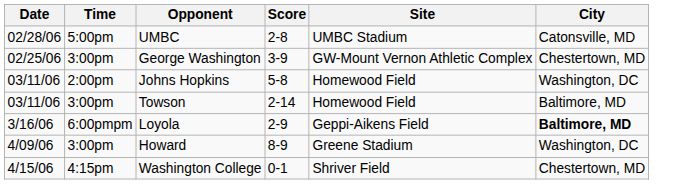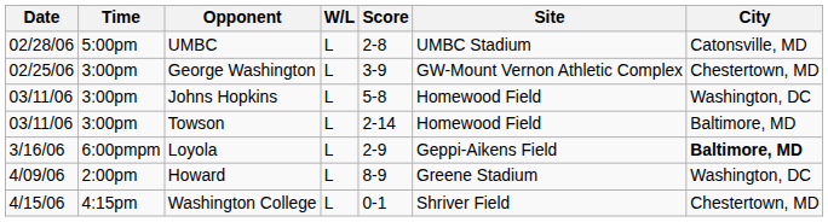 <table class="wikitable">
 <tr>
 <th>Date</th>
 <th>Time</th>
 <th>Opponent</th>
+<th>W/L</th>
 <th>Score</th>
 <th>Site</th>
 <th>City</th>
 </tr>
 <tr>
 <td>02/28/06</td>
 <td>5:00pm</td>
 <td>UMBC</td>
+<td>L</td>
 <td>2-8</td>
 <td>UMBC Stadium</td>
 <td>Catonsville, MD</td>
 </tr>
 <tr>
 <td>02/25/06</td>
 <td>3:00pm</td>
 <td>George Washington</td>
+<td>L</td>
 <td>3-9</td>
 <td>GW-Mount Vernon Athletic Complex</td>
 <td>Chestertown, MD</td>
 </tr>
 <tr>
 <td>03/11/06</td>
-<td>2:00pm</td>
+<td>3:00pm</td>
 <td>Johns Hopkins</td>
+<td>L</td>
 <td>5-8</td>
 <td>Homewood Field</td>
 <td>Washington, DC</td>
 </tr>
 <tr>
 <td>03/11/06</td>
 <td>3:00pm</td>
 <td>Towson</td>
+<td>L</td>
 <td>2-14</td>
 <td>Homewood Field</td>
 <td>Baltimore, MD</td>
 </tr>
 <tr>
 <td>3/16/06</td>
 <td>6:00pmpm</td>
 <td>Loyola</td>
+<td>L</td>
 <td>2-9</td>
 <td>Geppi-Aikens Field</td>
 <td><strong>Baltimore, MD</strong></td>
 </tr>
 <tr>
 <td>4/09/06</td>
-<td>3:00pm</td>
+<td>2:00pm</td>
 <td>Howard</td>
+<td>L</td>
 <td>8-9</td>
 <td>Greene Stadium</td>
 <td>Washington, DC</td>
 </tr>
 <tr>
 <td>4/15/06</td>
 <td>4:15pm</td>
 <td>Washington College</td>
+<td>L</td>
 <td>0-1</td>
 <td>Shriver Field</td>
 <td>Chestertown, MD</td>
 </tr>
 </table>
